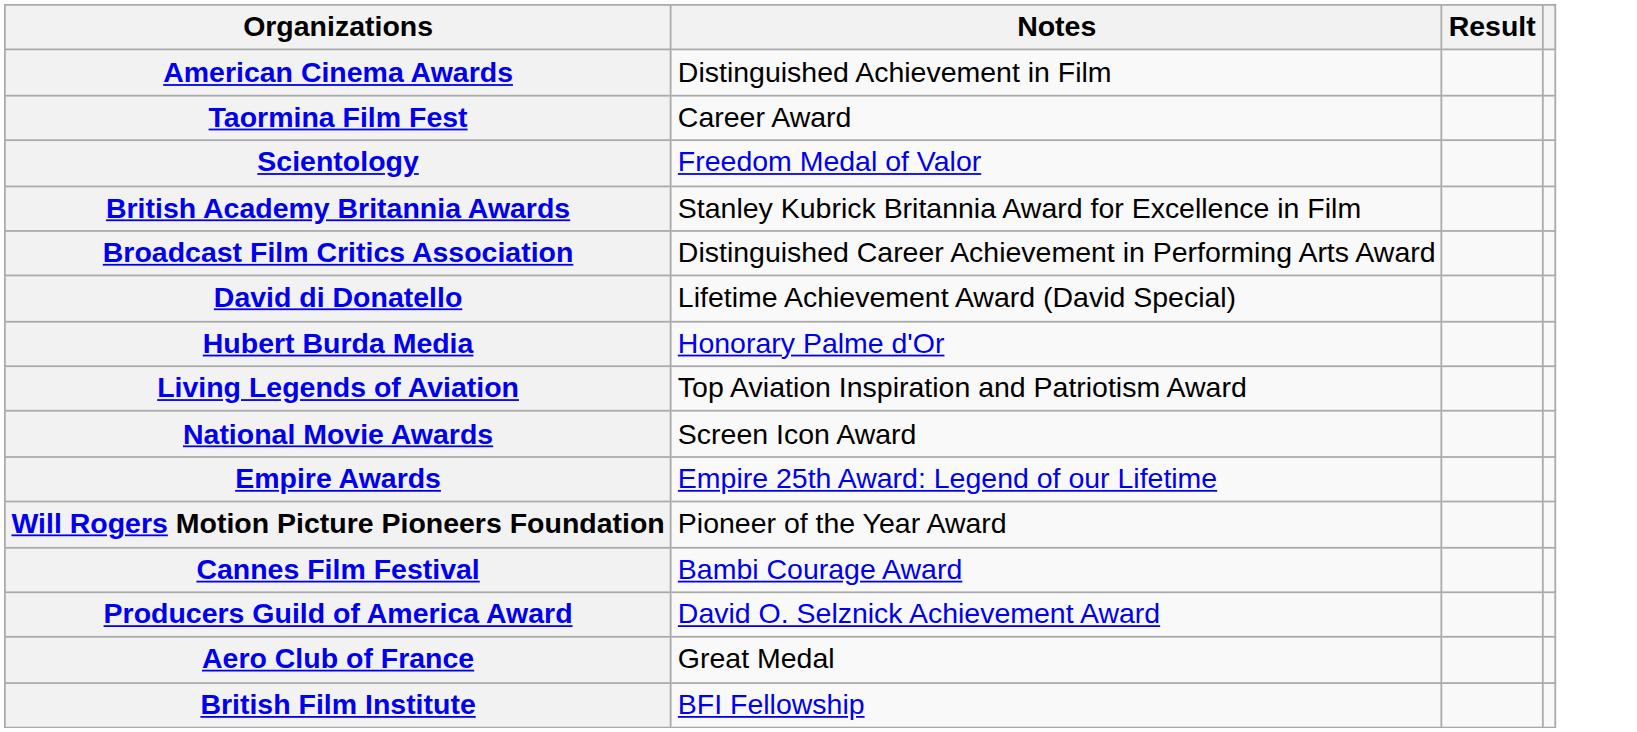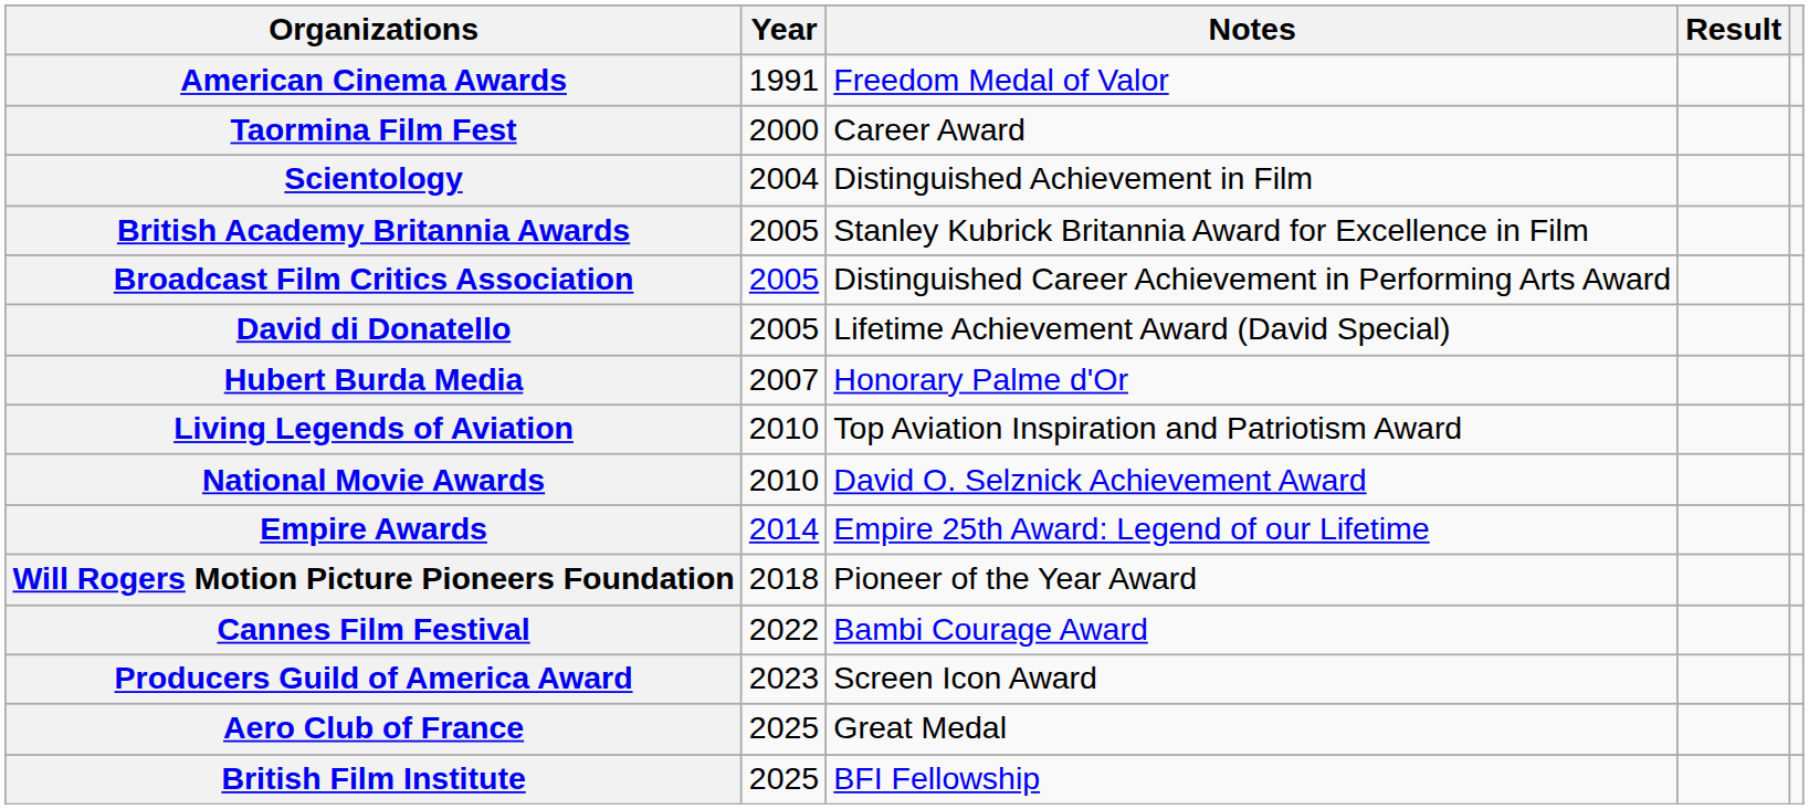 <table class= "wikitable plainrowheaders sortable">
 <tr>
 <th>Organizations</th>
+<th scope="col">Year</th>
 <th scope="col">Notes</th>
 <th scope="col">Result</th>
 <th scope="col" class="unsortable"></th>
 </tr>
 <tr>
 <th scope="row" rowspan="1"><a href='#'>American Cinema Awards</a></th>
-<td>Distinguished Achievement in Film</td>
+<td style="text-align:center;">1991</td>
+<td><a href='#'>Freedom Medal of Valor</a></td>
 <td></td>
 <td style="text-align:center;"></td>
 </tr>
 <tr>
 <th scope="row" rowspan="1"><a href='#'>Taormina Film Fest</a></th>
+<td style="text-align:center;">2000</td>
 <td>Career Award</td>
 <td></td>
 <td style="text-align:center;"></td>
 </tr>
 <tr>
 <th scope="row" rowspan="1"><a href='#'>Scientology</a></th>
-<td><a href='#'>Freedom Medal of Valor</a></td>
+<td style="text-align:center;">2004</td>
+<td>Distinguished Achievement in Film</td>
 <td></td>
 <td style="text-align:center;"></td>
 </tr>
 <tr>
 <th scope="row" rowspan="1"><a href='#'>British Academy Britannia Awards</a></th>
+<td style="text-align:center;">2005</td>
 <td>Stanley Kubrick Britannia Award for Excellence in Film</td>
 <td></td>
 <td style="text-align:center;"></td>
 </tr>
 <tr>
 <th scope="row" rowspan="1"><a href='#'>Broadcast Film Critics Association</a></th>
+<td style="text-align:center;"><a href='#'>2005</a></td>
 <td>Distinguished Career Achievement in Performing Arts Award</td>
 <td></td>
 <td style="text-align:center;"></td>
 </tr>
 <tr>
 <th scope="row" rowspan="1"><a href='#'>David di Donatello</a></th>
+<td style="text-align:center;">2005</td>
 <td>Lifetime Achievement Award (David Special)</td>
 <td></td>
 <td style="text-align:center;"></td>
 </tr>
 <tr>
 <th scope="row" rowspan="1"><a href='#'>Hubert Burda Media</a></th>
+<td style="text-align:center;">2007</td>
 <td><a href='#'>Honorary Palme d'Or</a></td>
 <td></td>
 <td style="text-align:center;"></td>
 </tr>
 <tr>
 <th scope="row" rowspan="1"><a href='#'>Living Legends of Aviation</a></th>
+<td style="text-align:center;">2010</td>
 <td>Top Aviation Inspiration and Patriotism Award</td>
 <td></td>
 <td style="text-align:center;"></td>
 </tr>
 <tr>
 <th scope="row" rowspan="1"><a href='#'>National Movie Awards</a></th>
-<td>Screen Icon Award</td>
+<td style="text-align:center;">2010</td>
+<td><a href='#'>David O. Selznick Achievement Award</a></td>
 <td></td>
 <td style="text-align:center;"></td>
 </tr>
 <tr>
 <th scope="row" rowspan="1"><a href='#'>Empire Awards</a></th>
+<td style="text-align:center;"><a href='#'>2014</a></td>
 <td><a href='#'>Empire 25th Award: Legend of our Lifetime</a></td>
 <td></td>
 <td style="text-align:center;"></td>
 </tr>
 <tr>
 <th scope="row" rowspan="1"><a href='#'>Will Rogers</a> Motion Picture Pioneers Foundation</th>
+<td style="text-align:center;">2018</td>
 <td>Pioneer of the Year Award</td>
 <td></td>
 <td style="text-align:center;"></td>
 </tr>
 <tr>
 <th scope="row" rowspan="1"><a href='#'>Cannes Film Festival</a></th>
+<td style="text-align:center;">2022</td>
 <td><a href='#'>Bambi Courage Award</a></td>
 <td></td>
 <td style="text-align:center;"></td>
 </tr>
 <tr>
 <th scope="row" rowspan="1"><a href='#'>Producers Guild of America Award</a></th>
-<td><a href='#'>David O. Selznick Achievement Award</a></td>
+<td style="text-align:center;">2023</td>
+<td>Screen Icon Award</td>
 <td></td>
 <td style="text-align:center;"></td>
 </tr>
 <tr>
 <th scope="row" rowspan="1"><a href='#'>Aero Club of France</a></th>
+<td style="text-align:center;">2025</td>
 <td>Great Medal</td>
 <td></td>
 <td style="text-align:center;"></td>
 </tr>
 <tr>
 <th scope="row" rowspan="1"><a href='#'>British Film Institute</a></th>
+<td style="text-align:center;">2025</td>
 <td><a href='#'>BFI Fellowship</a></td>
 <td></td>
 <td style="text-align:center;"></td>
 </tr>
 </table>
